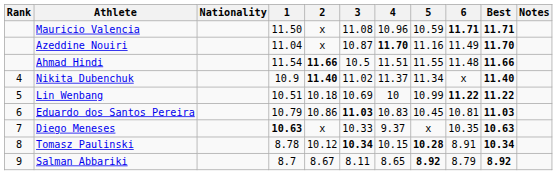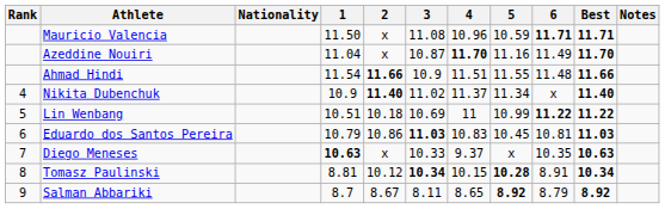 <table class="wikitable sortable" style="text-align:center">
 <tr>
 <th>Rank</th>
 <th>Athlete</th>
 <th>Nationality</th>
 <th>1</th>
 <th>2</th>
 <th>3</th>
 <th>4</th>
 <th>5</th>
 <th>6</th>
 <th>Best</th>
 <th>Notes</th>
 </tr>
 <tr>
 <td></td>
 <td align=left><a href='#'>Mauricio Valencia</a></td>
 <td align=left></td>
 <td>11.50</td>
 <td>x</td>
 <td>11.08</td>
 <td>10.96</td>
 <td>10.59</td>
 <td><strong>11.71</strong></td>
 <td><strong>11.71</strong></td>
 <td></td>
 </tr>
 <tr>
 <td></td>
 <td align=left><a href='#'>Azeddine Nouiri</a></td>
 <td align=left></td>
 <td>11.04</td>
 <td>x</td>
 <td>10.87</td>
 <td><strong>11.70</strong></td>
 <td>11.16</td>
 <td>11.49</td>
 <td><strong>11.70</strong></td>
 <td></td>
 </tr>
 <tr>
 <td></td>
 <td align=left><a href='#'>Ahmad Hindi</a></td>
 <td align=left></td>
 <td>11.54</td>
 <td><strong>11.66</strong></td>
-<td>10.5</td>
+<td>10.9</td>
 <td>11.51</td>
 <td>11.55</td>
 <td>11.48</td>
 <td><strong>11.66</strong></td>
 <td></td>
 </tr>
 <tr>
 <td>4</td>
 <td align=left><a href='#'>Nikita Dubenchuk</a></td>
 <td align=left></td>
 <td>10.9</td>
 <td><strong>11.40</strong></td>
 <td>11.02</td>
 <td>11.37</td>
 <td>11.34</td>
 <td>x</td>
 <td><strong>11.40</strong></td>
 <td></td>
 </tr>
 <tr>
 <td>5</td>
 <td align=left><a href='#'>Lin Wenbang</a></td>
 <td align=left></td>
 <td>10.51</td>
 <td>10.18</td>
 <td>10.69</td>
-<td>10</td>
+<td>11</td>
 <td>10.99</td>
 <td><strong>11.22</strong></td>
 <td><strong>11.22</strong></td>
 <td></td>
 </tr>
 <tr>
 <td>6</td>
 <td align=left><a href='#'>Eduardo dos Santos Pereira</a></td>
 <td align="left"></td>
 <td>10.79</td>
 <td>10.86</td>
 <td><strong>11.03</strong></td>
 <td>10.83</td>
 <td>10.45</td>
 <td>10.81</td>
 <td><strong>11.03</strong></td>
 <td></td>
 </tr>
 <tr>
 <td>7</td>
 <td align=left><a href='#'>Diego Meneses</a></td>
 <td align=left></td>
 <td><strong>10.63</strong></td>
 <td>x</td>
 <td>10.33</td>
 <td>9.37</td>
 <td>x</td>
 <td>10.35</td>
 <td><strong>10.63</strong></td>
 <td></td>
 </tr>
 <tr>
 <td>8</td>
 <td align=left><a href='#'>Tomasz Paulinski</a></td>
 <td align=left></td>
-<td>8.78</td>
+<td>8.81</td>
 <td>10.12</td>
 <td><strong>10.34</strong></td>
 <td>10.15</td>
 <td><strong>10.28</strong></td>
 <td>8.91</td>
 <td><strong>10.34</strong></td>
 <td></td>
 </tr>
 <tr>
 <td>9</td>
 <td align=left><a href='#'>Salman Abbariki</a></td>
 <td align=left></td>
 <td>8.7</td>
 <td>8.67</td>
 <td>8.11</td>
 <td>8.65</td>
 <td><strong>8.92</strong></td>
 <td>8.79</td>
 <td><strong>8.92</strong></td>
 <td></td>
 </tr>
 </table>
